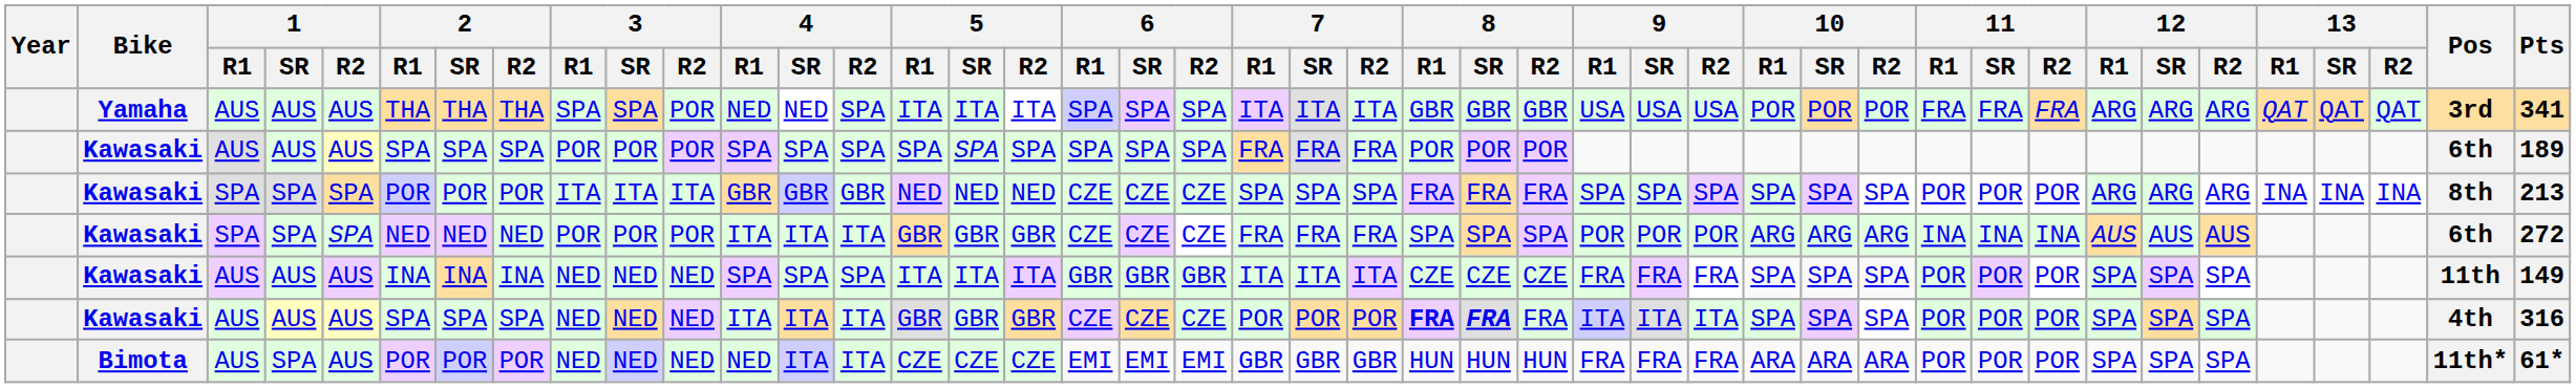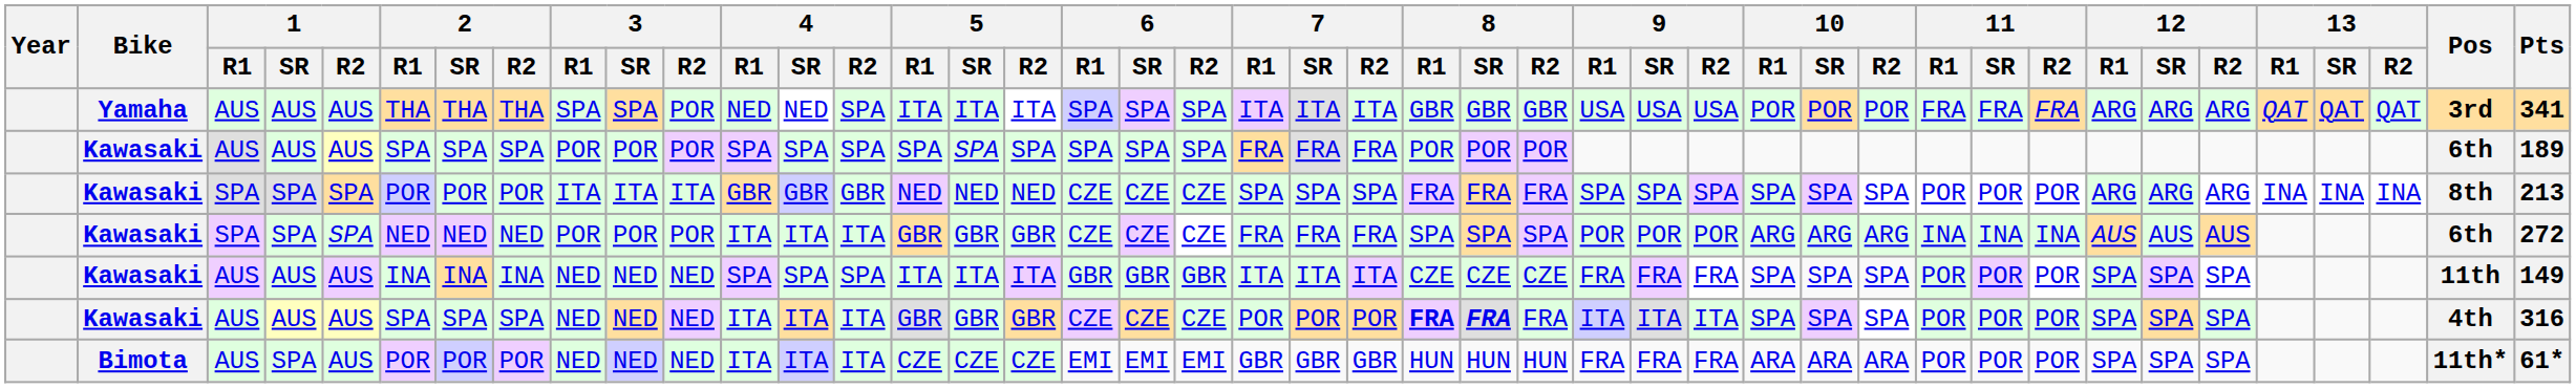 <table class="wikitable" style="text-align:center; font-size:90%;">
 <tr>
 <th rowspan="2">Year</th>
 <th rowspan="2">Bike</th>
 <th colspan="3">1</th>
 <th colspan="3">2</th>
 <th colspan="3">3</th>
 <th colspan="3">4</th>
 <th colspan="3">5</th>
 <th colspan="3">6</th>
 <th colspan="3">7</th>
 <th colspan="3">8</th>
 <th colspan="3">9</th>
 <th colspan="3">10</th>
 <th colspan="3">11</th>
 <th colspan="3">12</th>
 <th colspan="3">13</th>
 <th rowspan="2">Pos</th>
 <th rowspan="2">Pts</th>
 </tr>
 <tr>
 <th>R1</th>
 <th>SR</th>
 <th>R2</th>
 <th>R1</th>
 <th>SR</th>
 <th>R2</th>
 <th>R1</th>
 <th>SR</th>
 <th>R2</th>
 <th>R1</th>
 <th>SR</th>
 <th>R2</th>
 <th>R1</th>
 <th>SR</th>
 <th>R2</th>
 <th>R1</th>
 <th>SR</th>
 <th>R2</th>
 <th>R1</th>
 <th>SR</th>
 <th>R2</th>
 <th>R1</th>
 <th>SR</th>
 <th>R2</th>
 <th>R1</th>
 <th>SR</th>
 <th>R2</th>
 <th>R1</th>
 <th>SR</th>
 <th>R2</th>
 <th>R1</th>
 <th>SR</th>
 <th>R2</th>
 <th>R1</th>
 <th>SR</th>
 <th>R2</th>
 <th>R1</th>
 <th>SR</th>
 <th>R2</th>
 </tr>
 <tr>
 <th></th>
 <th><a href='#'>Yamaha</a></th>
 <td style="background:#dfffdf;"><a href='#'>AUS</a><br></td>
 <td style="background:#dfffdf;"><a href='#'>AUS</a><br></td>
 <td style="background:#dfffdf;"><a href='#'>AUS</a><br></td>
 <td style="background:#ffdf9f;"><a href='#'>THA</a><br></td>
 <td style="background:#ffdf9f;"><a href='#'>THA</a><br></td>
 <td style="background:#ffdf9f;"><a href='#'>THA</a><br></td>
 <td style="background:#dfffdf;"><a href='#'>SPA</a><br></td>
 <td style="background:#ffdf9f;"><a href='#'>SPA</a><br></td>
 <td style="background:#dfffdf;"><a href='#'>POR</a><br></td>
 <td style="background:#dfffdf;"><a href='#'>NED</a><br></td>
 <td style="background:#ffffff;"><a href='#'>NED</a><br></td>
 <td style="background:#dfffdf;"><a href='#'>SPA</a><br></td>
 <td style="background:#dfffdf;"><a href='#'>ITA</a><br></td>
 <td style="background:#dfffdf;"><a href='#'>ITA</a><br></td>
 <td style="background:#ffffff;"><a href='#'>ITA</a><br></td>
 <td style="background:#cfcfff;"><a href='#'>SPA</a><br></td>
 <td style="background:#efcfff;"><a href='#'>SPA</a><br></td>
 <td style="background:#dfffdf;"><a href='#'>SPA</a><br></td>
 <td style="background:#efcfff;"><a href='#'>ITA</a><br></td>
 <td style="background:#dfdfdf;"><a href='#'>ITA</a><br></td>
 <td style="background:#dfffdf;"><a href='#'>ITA</a><br></td>
 <td style="background:#dfffdf;"><a href='#'>GBR</a><br></td>
 <td style="background:#dfffdf;"><a href='#'>GBR</a><br></td>
 <td style="background:#dfffdf;"><a href='#'>GBR</a><br></td>
 <td style="background:#dfffdf;"><a href='#'>USA</a><br></td>
 <td style="background:#dfffdf;"><a href='#'>USA</a><br></td>
 <td style="background:#dfffdf;"><a href='#'>USA</a><br></td>
 <td style="background:#dfffdf;"><a href='#'>POR</a><br></td>
 <td style="background:#ffdf9f;"><a href='#'>POR</a><br></td>
 <td style="background:#dfffdf;"><a href='#'>POR</a><br></td>
 <td style="background:#dfffdf;"><a href='#'>FRA</a><br></td>
 <td style="background:#dfffdf;"><a href='#'>FRA</a><br></td>
 <td style="background:#ffdf9f;"><em><a href='#'>FRA</a></em><br></td>
 <td style="background:#dfffdf;"><a href='#'>ARG</a><br></td>
 <td style="background:#dfffdf;"><a href='#'>ARG</a><br></td>
 <td style="background:#dfffdf;"><a href='#'>ARG</a><br></td>
 <td style="background:#ffdf9f;"><em><a href='#'>QAT</a></em><br></td>
 <td style="background:#ffdf9f;"><a href='#'>QAT</a><br></td>
 <td style="background:#dfffdf;"><a href='#'>QAT</a><br></td>
 <th style="background:#ffdf9f;">3rd</th>
 <th style="background:#ffdf9f;">341</th>
 </tr>
 <tr>
 <th></th>
 <th><a href='#'>Kawasaki</a></th>
 <td style="background:#dfdfdf;"><a href='#'>AUS</a><br></td>
 <td style="background:#dfffdf;"><a href='#'>AUS</a><br></td>
 <td style="background:#ffffbf;"><a href='#'>AUS</a><br></td>
 <td style="background:#dfffdf;"><a href='#'>SPA</a><br></td>
 <td style="background:#dfffdf;"><a href='#'>SPA</a><br></td>
 <td style="background:#dfffdf;"><a href='#'>SPA</a><br></td>
 <td style="background:#dfffdf;"><a href='#'>POR</a><br></td>
 <td style="background:#dfffdf;"><a href='#'>POR</a><br></td>
 <td style="background:#efcfff;"><a href='#'>POR</a><br></td>
 <td style="background:#efcfff;"><a href='#'>SPA</a><br></td>
 <td style="background:#dfffdf;"><a href='#'>SPA</a><br></td>
 <td style="background:#dfffdf;"><a href='#'>SPA</a><br></td>
 <td style="background:#dfffdf;"><a href='#'>SPA</a><br></td>
 <td style="background:#dfffdf;"><em><a href='#'>SPA</a></em><br></td>
 <td style="background:#dfffdf;"><a href='#'>SPA</a><br></td>
 <td style="background:#dfffdf;"><a href='#'>SPA</a><br></td>
 <td style="background:#dfffdf;"><a href='#'>SPA</a><br></td>
 <td style="background:#dfffdf;"><a href='#'>SPA</a><br></td>
 <td style="background:#ffdf9f;"><a href='#'>FRA</a><br></td>
 <td style="background:#dfdfdf;"><a href='#'>FRA</a><br></td>
 <td style="background:#dfffdf;"><a href='#'>FRA</a><br></td>
 <td style="background:#dfffdf;"><a href='#'>POR</a><br></td>
 <td style="background:#efcfff;"><a href='#'>POR</a><br></td>
 <td style="background:#efcfff;"><a href='#'>POR</a><br></td>
 <td></td>
 <td></td>
 <td></td>
 <td></td>
 <td></td>
 <td></td>
 <td></td>
 <td></td>
 <td></td>
 <td></td>
 <td></td>
 <td></td>
 <td></td>
 <td></td>
 <td></td>
 <th>6th</th>
 <th>189</th>
 </tr>
 <tr>
 <th></th>
 <th><a href='#'>Kawasaki</a></th>
 <td style="background:#dfdfdf;"><a href='#'>SPA</a><br></td>
 <td style="background:#dfdfdf;"><a href='#'>SPA</a><br></td>
 <td style="background:#ffdf9f;"><a href='#'>SPA</a><br></td>
 <td style="background:#cfcfff;"><a href='#'>POR</a><br></td>
 <td style="background:#dfffdf;"><a href='#'>POR</a><br></td>
 <td style="background:#dfffdf;"><a href='#'>POR</a><br></td>
 <td style="background:#dfffdf;"><a href='#'>ITA</a><br></td>
 <td style="background:#dfffdf;"><a href='#'>ITA</a><br></td>
 <td style="background:#dfffdf;"><a href='#'>ITA</a><br></td>
 <td style="background:#ffdf9f;"><a href='#'>GBR</a><br></td>
 <td style="background:#cfcfff;"><a href='#'>GBR</a><br></td>
 <td style="background:#dfffdf;"><a href='#'>GBR</a><br></td>
 <td style="background:#efcfff;"><a href='#'>NED</a><br></td>
 <td style="background:#dfffdf;"><a href='#'>NED</a><br></td>
 <td style="background:#dfffdf;"><a href='#'>NED</a><br></td>
 <td style="background:#dfffdf;"><a href='#'>CZE</a><br></td>
 <td style="background:#dfffdf;"><a href='#'>CZE</a><br></td>
 <td style="background:#dfffdf;"><a href='#'>CZE</a><br></td>
 <td style="background:#dfffdf;"><a href='#'>SPA</a><br></td>
 <td style="background:#dfffdf;"><a href='#'>SPA</a><br></td>
 <td style="background:#dfffdf;"><a href='#'>SPA</a><br></td>
 <td style="background:#efcfff;"><a href='#'>FRA</a><br></td>
 <td style="background:#ffdf9f;"><a href='#'>FRA</a><br></td>
 <td style="background:#efcfff;"><a href='#'>FRA</a><br></td>
 <td style="background:#dfffdf;"><a href='#'>SPA</a><br></td>
 <td style="background:#dfffdf;"><a href='#'>SPA</a><br></td>
 <td style="background:#efcfff;"><a href='#'>SPA</a><br></td>
 <td style="background:#dfffdf;"><a href='#'>SPA</a><br></td>
 <td style="background:#efcfff;"><a href='#'>SPA</a><br></td>
 <td style="background:#ffffff;"><a href='#'>SPA</a><br></td>
 <td style="background:#ffffff;"><a href='#'>POR</a><br></td>
 <td style="background:#ffffff;"><a href='#'>POR</a><br></td>
 <td style="background:#ffffff;"><a href='#'>POR</a><br></td>
 <td style="background:#dfffdf;"><a href='#'>ARG</a><br></td>
 <td style="background:#dfffdf;"><a href='#'>ARG</a><br></td>
 <td style="background:#ffffff;"><a href='#'>ARG</a><br></td>
 <td style="background:#ffffff;"><a href='#'>INA</a><br></td>
 <td style="background:#ffffff;"><a href='#'>INA</a><br></td>
 <td style="background:#ffffff;"><a href='#'>INA</a><br></td>
 <th>8th</th>
 <th>213</th>
 </tr>
 <tr>
 <th></th>
 <th><a href='#'>Kawasaki</a></th>
 <td style="background:#efcfff;"><a href='#'>SPA</a><br></td>
 <td style="background:#dfffdf;"><a href='#'>SPA</a><br></td>
 <td style="background:#dfffdf;"><em><a href='#'>SPA</a></em><br></td>
 <td style="background:#efcfff;"><a href='#'>NED</a><br></td>
 <td style="background:#efcfff;"><a href='#'>NED</a><br></td>
 <td style="background:#dfffdf;"><a href='#'>NED</a><br></td>
 <td style="background:#dfffdf;"><a href='#'>POR</a><br></td>
 <td style="background:#dfffdf;"><a href='#'>POR</a><br></td>
 <td style="background:#dfffdf;"><a href='#'>POR</a><br></td>
 <td style="background:#dfffdf;"><a href='#'>ITA</a><br></td>
 <td style="background:#dfffdf;"><a href='#'>ITA</a><br></td>
 <td style="background:#dfffdf;"><a href='#'>ITA</a><br></td>
 <td style="background:#FFDF9F;"><a href='#'>GBR</a><br></td>
 <td style="background:#dfffdf;"><a href='#'>GBR</a><br></td>
 <td style="background:#dfffdf;"><a href='#'>GBR</a><br></td>
 <td style="background:#dfffdf;"><a href='#'>CZE</a><br></td>
 <td style="background:#efcfff;"><a href='#'>CZE</a><br></td>
 <td style="background:#FFFFFF;"><a href='#'>CZE</a><br></td>
 <td style="background:#dfffdf;"><a href='#'>FRA</a><br></td>
 <td style="background:#dfffdf;"><a href='#'>FRA</a><br></td>
 <td style="background:#dfffdf;"><a href='#'>FRA</a><br></td>
 <td style="background:#dfffdf;"><a href='#'>SPA</a><br></td>
 <td style="background:#ffdf9f;"><a href='#'>SPA</a><br></td>
 <td style="background:#efcfff;"><a href='#'>SPA</a><br></td>
 <td style="background:#dfffdf;"><a href='#'>POR</a><br></td>
 <td style="background:#dfffdf;"><a href='#'>POR</a><br></td>
 <td style="background:#dfffdf;"><a href='#'>POR</a><br></td>
 <td style="background:#dfffdf;"><a href='#'>ARG</a><br></td>
 <td style="background:#dfffdf;"><a href='#'>ARG</a><br></td>
 <td style="background:#dfffdf;"><a href='#'>ARG</a><br></td>
 <td style="background:#dfffdf;"><a href='#'>INA</a><br></td>
 <td style="background:#dfffdf;"><a href='#'>INA</a><br></td>
 <td style="background:#dfffdf;"><a href='#'>INA</a><br></td>
 <td style="background:#ffdf9f;"><em><a href='#'>AUS</a></em><br></td>
 <td style="background:#dfffdf;"><a href='#'>AUS</a><br></td>
 <td style="background:#ffdf9f;"><a href='#'>AUS</a><br></td>
 <td></td>
 <td></td>
 <td></td>
 <th>6th</th>
 <th>272</th>
 </tr>
 <tr>
 <th></th>
 <th><a href='#'>Kawasaki</a></th>
 <td style="background:#efcfff;"><a href='#'>AUS</a><br></td>
 <td style="background:#dfffdf;"><a href='#'>AUS</a><br></td>
 <td style="background:#efcfff;"><a href='#'>AUS</a><br></td>
 <td style="background:#dfffdf;"><a href='#'>INA</a><br></td>
 <td style="background:#ffdf9f;"><a href='#'>INA</a><br></td>
 <td style="background:#dfffdf;"><a href='#'>INA</a><br></td>
 <td style="background:#dfffdf;"><a href='#'>NED</a><br></td>
 <td style="background:#dfffdf;"><a href='#'>NED</a><br></td>
 <td style="background:#dfffdf;"><a href='#'>NED</a><br></td>
 <td style="background:#efcfff;"><a href='#'>SPA</a><br></td>
 <td style="background:#dfffdf;"><a href='#'>SPA</a><br></td>
 <td style="background:#dfffdf;"><a href='#'>SPA</a><br></td>
 <td style="background:#dfffdf;"><a href='#'>ITA</a><br></td>
 <td style="background:#dfffdf;"><a href='#'>ITA</a><br></td>
 <td style="background:#efcfff;"><a href='#'>ITA</a><br></td>
 <td style="background:#dfffdf;"><a href='#'>GBR</a><br></td>
 <td style="background:#dfffdf;"><a href='#'>GBR</a><br></td>
 <td style="background:#dfffdf;"><a href='#'>GBR</a><br></td>
 <td style="background:#dfffdf;"><a href='#'>ITA</a><br></td>
 <td style="background:#dfffdf;"><a href='#'>ITA</a><br></td>
 <td style="background:#efcfff;"><a href='#'>ITA</a><br></td>
 <td style="background:#dfffdf;"><a href='#'>CZE</a><br></td>
 <td style="background:#dfffdf;"><a href='#'>CZE</a><br></td>
 <td style="background:#dfffdf;"><a href='#'>CZE</a><br></td>
 <td style="background:#dfffdf;"><a href='#'>FRA</a><br></td>
 <td style="background:#efcfff;"><a href='#'>FRA</a><br></td>
 <td style="background:#ffffff;"><a href='#'>FRA</a><br></td>
 <td><a href='#'>SPA</a></td>
 <td><a href='#'>SPA</a></td>
 <td><a href='#'>SPA</a></td>
 <td style="background:#dfffdf;"><a href='#'>POR</a><br></td>
 <td style="background:#efcfff;"><a href='#'>POR</a><br></td>
 <td style="background:#ffffff;"><a href='#'>POR</a><br></td>
 <td style="background:#dfffdf;"><a href='#'>SPA</a><br></td>
 <td style="background:#efcfff;"><a href='#'>SPA</a><br></td>
 <td style="background:#ffffff;"><a href='#'>SPA</a><br></td>
 <td></td>
 <td></td>
 <td></td>
 <th>11th</th>
 <th>149</th>
 </tr>
 <tr>
 <th></th>
 <th><a href='#'>Kawasaki</a></th>
 <td style="background:#dfffdf;"><a href='#'>AUS</a><br></td>
 <td style="background:#ffffbf;"><a href='#'>AUS</a><br></td>
 <td style="background:#ffffbf;"><a href='#'>AUS</a><br></td>
 <td style="background:#dfffdf;"><a href='#'>SPA</a><br></td>
 <td style="background:#dfffdf;"><a href='#'>SPA</a><br></td>
 <td style="background:#dfffdf;"><a href='#'>SPA</a><br></td>
 <td style="background:#dfffdf;"><a href='#'>NED</a><br></td>
 <td style="background:#ffdf9f;"><a href='#'>NED</a><br></td>
 <td style="background:#efcfff;"><a href='#'>NED</a><br></td>
 <td style="background:#dfffdf;"><a href='#'>ITA</a><br></td>
 <td style="background:#ffdf9f;"><a href='#'>ITA</a><br></td>
 <td style="background:#dfffdf;"><a href='#'>ITA</a><br></td>
 <td style="background:#dfdfdf;"><a href='#'>GBR</a><br></td>
 <td style="background:#dfffdf;"><a href='#'>GBR</a><br></td>
 <td style="background:#ffdf9f;"><a href='#'>GBR</a><br></td>
 <td style="background:#efcfff;"><a href='#'>CZE</a><br></td>
 <td style="background:#ffdf9f;"><a href='#'>CZE</a><br></td>
 <td style="background:#dfffdf;"><a href='#'>CZE</a><br></td>
 <td style="background:#dfffdf;"><a href='#'>POR</a><br></td>
 <td style="background:#ffdf9f;"><a href='#'>POR</a><br></td>
 <td style="background:#ffdf9f;"><a href='#'>POR</a><br></td>
 <td style="background:#efcfff;"><strong><a href='#'>FRA</a></strong><br></td>
 <td style="background:#dfdfdf;"><strong><em><a href='#'>FRA</a></em></strong><br></td>
 <td style="background:#dfffdf;"><a href='#'>FRA</a><br></td>
 <td style="background:#cfcfff;"><a href='#'>ITA</a><br></td>
 <td style="background:#dfdfdf;"><a href='#'>ITA</a><br></td>
 <td style="background:#dfffdf;"><a href='#'>ITA</a><br></td>
 <td style="background:#dfffdf;"><a href='#'>SPA</a><br></td>
 <td style="background:#efcfff;"><a href='#'>SPA</a><br></td>
 <td style="background:#FFFFFF;"><a href='#'>SPA</a><br></td>
 <td style="background:#DFFFDF;"><a href='#'>POR</a><br></td>
 <td style="background:#DFFFDF;"><a href='#'>POR</a><br></td>
 <td style="background:#DFFFDF;"><a href='#'>POR</a><br></td>
 <td style="background:#DFFFDF;"><a href='#'>SPA</a><br></td>
 <td style="background:#FFDF9F;"><a href='#'>SPA</a><br></td>
 <td style="background:#DFFFDF;"><a href='#'>SPA</a><br></td>
 <td></td>
 <td></td>
 <td></td>
 <th>4th</th>
 <th>316</th>
 </tr>
 <tr>
 <th></th>
 <th><a href='#'>Bimota</a></th>
 <td style="background:#DFFFDF;"><a href='#'>AUS</a><br></td>
 <td style="background:#dfffdf;"><a href='#'>SPA</a><br></td>
 <td style="background:#DFFFDF;"><a href='#'>AUS</a><br></td>
 <td style="background:#EFCFFF;"><a href='#'>POR</a><br></td>
 <td style="background:#CFCFFF;"><a href='#'>POR</a><br></td>
 <td style="background:#EFCFFF;"><a href='#'>POR</a><br></td>
 <td style="background:#DFFFDF;"><a href='#'>NED</a><br></td>
 <td style="background:#CFCFFF;"><a href='#'>NED</a><br></td>
 <td style="background:#DFFFDF;"><a href='#'>NED</a><br></td>
-<td style="background:#dfffdf;"><a href='#'>NED</a><br></td>
+<td style="background:#DFFFDF;"><a href='#'>ITA</a><br></td>
 <td style="background:#CFCFFF;"><a href='#'>ITA</a><br></td>
 <td style="background:#DFFFDF;"><a href='#'>ITA</a><br></td>
 <td style="background:#DFFFDF;"><a href='#'>CZE</a><br></td>
 <td style="background:#DFFFDF;"><a href='#'>CZE</a><br></td>
 <td style="background:#DFFFDF;"><a href='#'>CZE</a><br></td>
 <td style="background:#;"><a href='#'>EMI</a><br></td>
 <td style="background:#;"><a href='#'>EMI</a><br></td>
 <td style="background:#;"><a href='#'>EMI</a><br></td>
 <td style="background:#;"><a href='#'>GBR</a><br></td>
 <td style="background:#;"><a href='#'>GBR</a><br></td>
 <td style="background:#;"><a href='#'>GBR</a><br></td>
 <td style="background:#;"><a href='#'>HUN</a><br></td>
 <td style="background:#;"><a href='#'>HUN</a><br></td>
 <td style="background:#;"><a href='#'>HUN</a><br></td>
 <td style="background:#;"><a href='#'>FRA</a><br></td>
 <td style="background:#;"><a href='#'>FRA</a><br></td>
 <td style="background:#;"><a href='#'>FRA</a><br></td>
 <td style="background:#;"><a href='#'>ARA</a><br></td>
 <td style="background:#;"><a href='#'>ARA</a><br></td>
 <td style="background:#;"><a href='#'>ARA</a><br></td>
 <td style="background:#;"><a href='#'>POR</a><br></td>
 <td style="background:#;"><a href='#'>POR</a><br></td>
 <td style="background:#;"><a href='#'>POR</a><br></td>
 <td style="background:#;"><a href='#'>SPA</a><br></td>
 <td style="background:#;"><a href='#'>SPA</a><br></td>
 <td style="background:#;"><a href='#'>SPA</a><br></td>
 <td></td>
 <td></td>
 <td></td>
 <th>11th*</th>
 <th>61*</th>
 </tr>
 </table>
